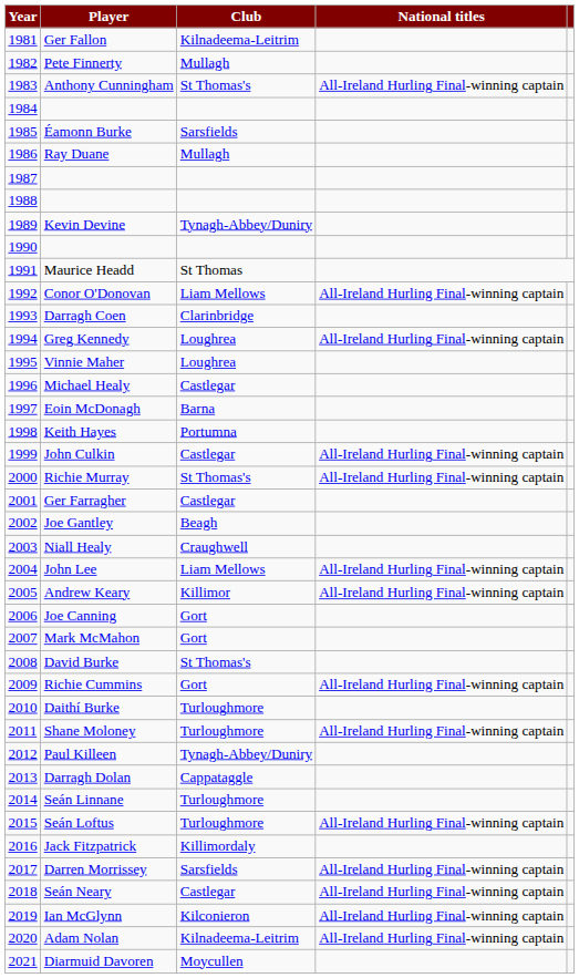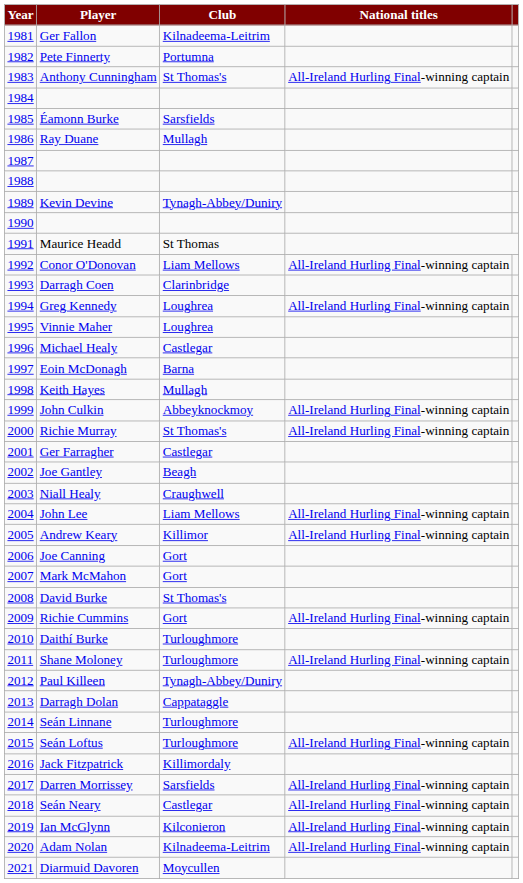 <table class="wikitable">
 <tr style="text-align:center;background:maroon;color:white">
 <td><strong>Year</strong></td>
 <td><strong>Player</strong></td>
 <td><strong>Club</strong></td>
 <td><strong>National titles</strong></td>
 <td></td>
 </tr>
 <tr>
 <td><a href='#'>1981</a></td>
 <td style="text-align:left;"><a href='#'>Ger Fallon</a></td>
 <td><a href='#'>Kilnadeema-Leitrim</a></td>
 <td></td>
 <td></td>
 </tr>
 <tr>
 <td><a href='#'>1982</a></td>
 <td style="text-align:left;"><a href='#'>Pete Finnerty</a></td>
-<td><a href='#'>Mullagh</a></td>
+<td><a href='#'>Portumna</a></td>
 <td></td>
 <td></td>
 </tr>
 <tr>
 <td><a href='#'>1983</a></td>
 <td style="text-align:left;"><a href='#'>Anthony Cunningham</a></td>
 <td><a href='#'>St Thomas's</a></td>
 <td><a href='#'>All-Ireland Hurling Final</a>-winning captain</td>
 <td></td>
 </tr>
 <tr>
 <td><a href='#'>1984</a></td>
 <td style="text-align:left;"></td>
 <td></td>
 <td></td>
 <td></td>
 </tr>
 <tr>
 <td><a href='#'>1985</a></td>
 <td style="text-align:left;"><a href='#'>Éamonn Burke</a></td>
 <td><a href='#'>Sarsfields</a></td>
 <td></td>
 <td></td>
 </tr>
 <tr>
 <td><a href='#'>1986</a></td>
 <td style="text-align:left;"><a href='#'>Ray Duane</a></td>
 <td><a href='#'>Mullagh</a></td>
 <td></td>
 <td></td>
 </tr>
 <tr>
 <td><a href='#'>1987</a></td>
 <td style="text-align:left;"></td>
 <td></td>
 <td></td>
 <td></td>
 </tr>
 <tr>
 <td><a href='#'>1988</a></td>
 <td style="text-align:left;"></td>
 <td></td>
 <td></td>
 <td></td>
 </tr>
 <tr>
 <td><a href='#'>1989</a></td>
 <td style="text-align:left;"><a href='#'>Kevin Devine</a></td>
 <td><a href='#'>Tynagh-Abbey/Duniry</a></td>
 <td></td>
 <td></td>
 </tr>
 <tr>
 <td><a href='#'>1990</a></td>
 <td style="text-align:left;"></td>
 <td></td>
 <td></td>
 <td></td>
 </tr>
 <tr>
 <td><a href='#'>1991</a></td>
 <td style="text-align:left;">Maurice Headd</td>
 <td>St Thomas</td>
 </tr>
 <tr>
 <td><a href='#'>1992</a></td>
 <td style="text-align:left;"><a href='#'>Conor O'Donovan</a></td>
 <td><a href='#'>Liam Mellows</a></td>
 <td><a href='#'>All-Ireland Hurling Final</a>-winning captain</td>
 <td></td>
 </tr>
 <tr>
 <td><a href='#'>1993</a></td>
 <td style="text-align:left;"><a href='#'>Darragh Coen</a></td>
 <td><a href='#'>Clarinbridge</a></td>
 <td></td>
 <td></td>
 </tr>
 <tr>
 <td><a href='#'>1994</a></td>
 <td style="text-align:left;"><a href='#'>Greg Kennedy</a></td>
 <td><a href='#'>Loughrea</a></td>
 <td><a href='#'>All-Ireland Hurling Final</a>-winning captain</td>
 <td></td>
 </tr>
 <tr>
 <td><a href='#'>1995</a></td>
 <td style="text-align:left;"><a href='#'>Vinnie Maher</a></td>
 <td><a href='#'>Loughrea</a></td>
 <td></td>
 <td></td>
 </tr>
 <tr>
 <td><a href='#'>1996</a></td>
 <td style="text-align:left;"><a href='#'>Michael Healy</a></td>
 <td><a href='#'>Castlegar</a></td>
 <td></td>
 <td></td>
 </tr>
 <tr>
 <td><a href='#'>1997</a></td>
 <td style="text-align:left;"><a href='#'>Eoin McDonagh</a></td>
 <td><a href='#'>Barna</a></td>
 <td></td>
 <td></td>
 </tr>
 <tr>
 <td><a href='#'>1998</a></td>
 <td style="text-align:left;"><a href='#'>Keith Hayes</a></td>
-<td><a href='#'>Portumna</a></td>
+<td><a href='#'>Mullagh</a></td>
 <td></td>
 <td></td>
 </tr>
 <tr>
 <td><a href='#'>1999</a></td>
 <td style="text-align:left;"><a href='#'>John Culkin</a></td>
-<td><a href='#'>Castlegar</a></td>
+<td><a href='#'>Abbeyknockmoy</a></td>
 <td><a href='#'>All-Ireland Hurling Final</a>-winning captain</td>
 <td></td>
 </tr>
 <tr>
 <td><a href='#'>2000</a></td>
 <td style="text-align:left;"><a href='#'>Richie Murray</a></td>
 <td><a href='#'>St Thomas's</a></td>
 <td><a href='#'>All-Ireland Hurling Final</a>-winning captain</td>
 <td></td>
 </tr>
 <tr>
 <td><a href='#'>2001</a></td>
 <td style="text-align:left;"><a href='#'>Ger Farragher</a></td>
 <td><a href='#'>Castlegar</a></td>
 <td></td>
 <td></td>
 </tr>
 <tr>
 <td><a href='#'>2002</a></td>
 <td style="text-align:left;"><a href='#'>Joe Gantley</a></td>
 <td><a href='#'>Beagh</a></td>
 <td></td>
 <td></td>
 </tr>
 <tr>
 <td><a href='#'>2003</a></td>
 <td style="text-align:left;"><a href='#'>Niall Healy</a></td>
 <td><a href='#'>Craughwell</a></td>
 <td></td>
 <td></td>
 </tr>
 <tr>
 <td><a href='#'>2004</a></td>
 <td style="text-align:left;"><a href='#'>John Lee</a></td>
 <td><a href='#'>Liam Mellows</a></td>
 <td><a href='#'>All-Ireland Hurling Final</a>-winning captain</td>
 <td></td>
 </tr>
 <tr>
 <td><a href='#'>2005</a></td>
 <td style="text-align:left;"><a href='#'>Andrew Keary</a></td>
 <td><a href='#'>Killimor</a></td>
 <td><a href='#'>All-Ireland Hurling Final</a>-winning captain</td>
 <td></td>
 </tr>
 <tr>
 <td><a href='#'>2006</a></td>
 <td style="text-align:left;"><a href='#'>Joe Canning</a></td>
 <td><a href='#'>Gort</a></td>
 <td></td>
 <td></td>
 </tr>
 <tr>
 <td><a href='#'>2007</a></td>
 <td style="text-align:left;"><a href='#'>Mark McMahon</a></td>
 <td><a href='#'>Gort</a></td>
 <td></td>
 <td></td>
 </tr>
 <tr>
 <td><a href='#'>2008</a></td>
 <td style="text-align:left;"><a href='#'>David Burke</a></td>
 <td><a href='#'>St Thomas's</a></td>
 <td></td>
 <td></td>
 </tr>
 <tr>
 <td><a href='#'>2009</a></td>
 <td style="text-align:left;"><a href='#'>Richie Cummins</a></td>
 <td><a href='#'>Gort</a></td>
 <td><a href='#'>All-Ireland Hurling Final</a>-winning captain</td>
 <td></td>
 </tr>
 <tr>
 <td><a href='#'>2010</a></td>
 <td style="text-align:left;"><a href='#'>Daithí Burke</a></td>
 <td><a href='#'>Turloughmore</a></td>
 <td></td>
 <td></td>
 </tr>
 <tr>
 <td><a href='#'>2011</a></td>
 <td style="text-align:left;"><a href='#'>Shane Moloney</a></td>
 <td><a href='#'>Turloughmore</a></td>
 <td><a href='#'>All-Ireland Hurling Final</a>-winning captain</td>
 <td></td>
 </tr>
 <tr>
 <td><a href='#'>2012</a></td>
 <td style="text-align:left;"><a href='#'>Paul Killeen</a></td>
 <td><a href='#'>Tynagh-Abbey/Duniry</a></td>
 <td></td>
 <td></td>
 </tr>
 <tr>
 <td><a href='#'>2013</a></td>
 <td style="text-align:left;"><a href='#'>Darragh Dolan</a></td>
 <td><a href='#'>Cappataggle</a></td>
 <td></td>
 <td></td>
 </tr>
 <tr>
 <td><a href='#'>2014</a></td>
 <td style="text-align:left;"><a href='#'>Seán Linnane</a></td>
 <td><a href='#'>Turloughmore</a></td>
 <td></td>
 <td></td>
 </tr>
 <tr>
 <td><a href='#'>2015</a></td>
 <td style="text-align:left;"><a href='#'>Seán Loftus</a></td>
 <td><a href='#'>Turloughmore</a></td>
 <td><a href='#'>All-Ireland Hurling Final</a>-winning captain</td>
 <td></td>
 </tr>
 <tr>
 <td><a href='#'>2016</a></td>
 <td style="text-align:left;"><a href='#'>Jack Fitzpatrick</a></td>
 <td><a href='#'>Killimordaly</a></td>
 <td></td>
 <td></td>
 </tr>
 <tr>
 <td><a href='#'>2017</a></td>
 <td style="text-align:left;"><a href='#'>Darren Morrissey</a></td>
 <td><a href='#'>Sarsfields</a></td>
 <td><a href='#'>All-Ireland Hurling Final</a>-winning captain</td>
 <td></td>
 </tr>
 <tr>
 <td><a href='#'>2018</a></td>
 <td style="text-align:left;"><a href='#'>Seán Neary</a></td>
 <td><a href='#'>Castlegar</a></td>
 <td><a href='#'>All-Ireland Hurling Final</a>-winning captain</td>
 <td></td>
 </tr>
 <tr>
 <td><a href='#'>2019</a></td>
 <td style="text-align:left;"><a href='#'>Ian McGlynn</a></td>
 <td><a href='#'>Kilconieron</a></td>
 <td><a href='#'>All-Ireland Hurling Final</a>-winning captain</td>
 <td></td>
 </tr>
 <tr>
 <td><a href='#'>2020</a></td>
 <td style="text-align:left;"><a href='#'>Adam Nolan</a></td>
 <td><a href='#'>Kilnadeema-Leitrim</a></td>
 <td><a href='#'>All-Ireland Hurling Final</a>-winning captain</td>
 <td></td>
 </tr>
 <tr>
 <td><a href='#'>2021</a></td>
 <td style="text-align:left;"><a href='#'>Diarmuid Davoren</a></td>
 <td><a href='#'>Moycullen</a></td>
 <td></td>
 <td></td>
 </tr>
 </table>
